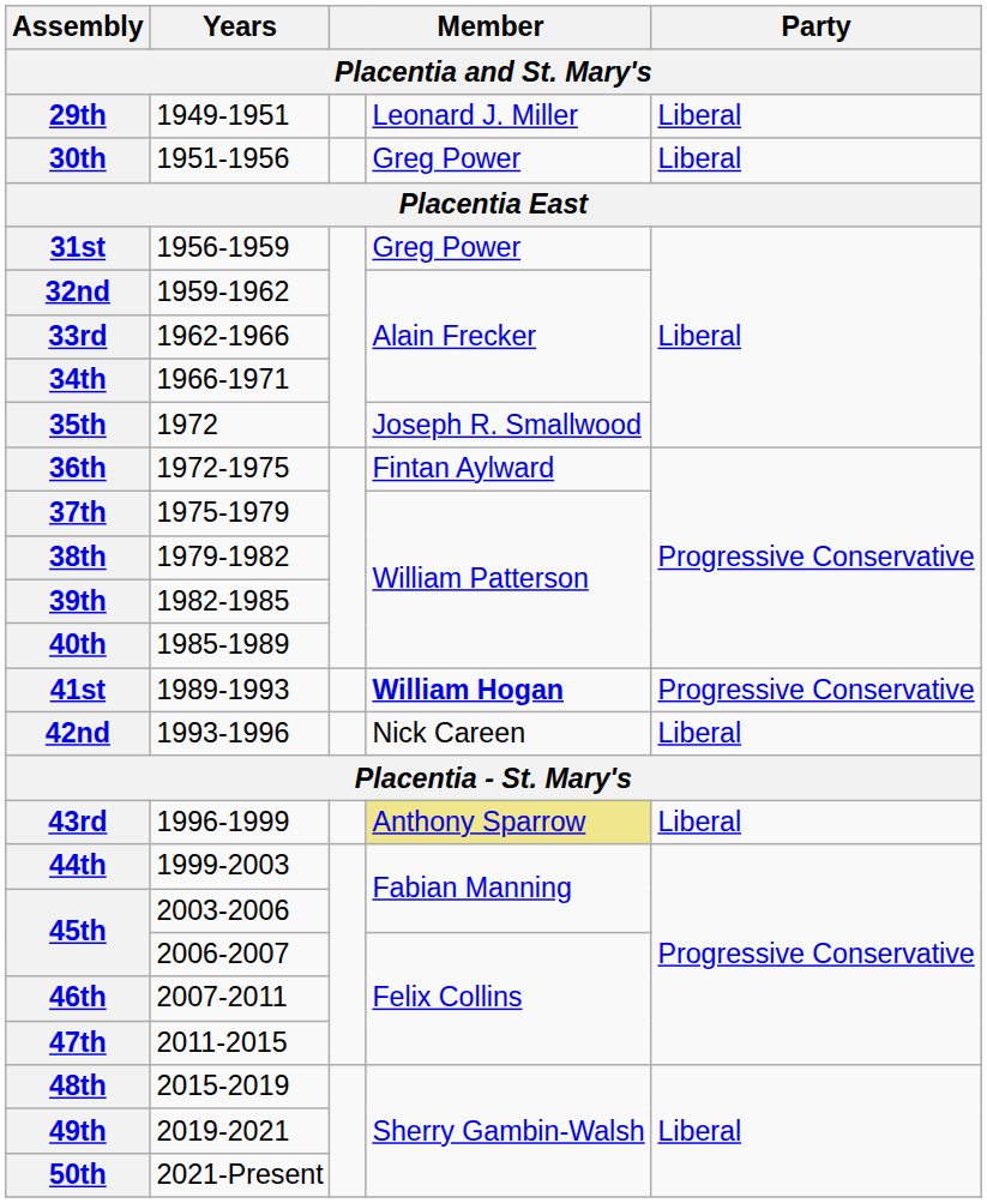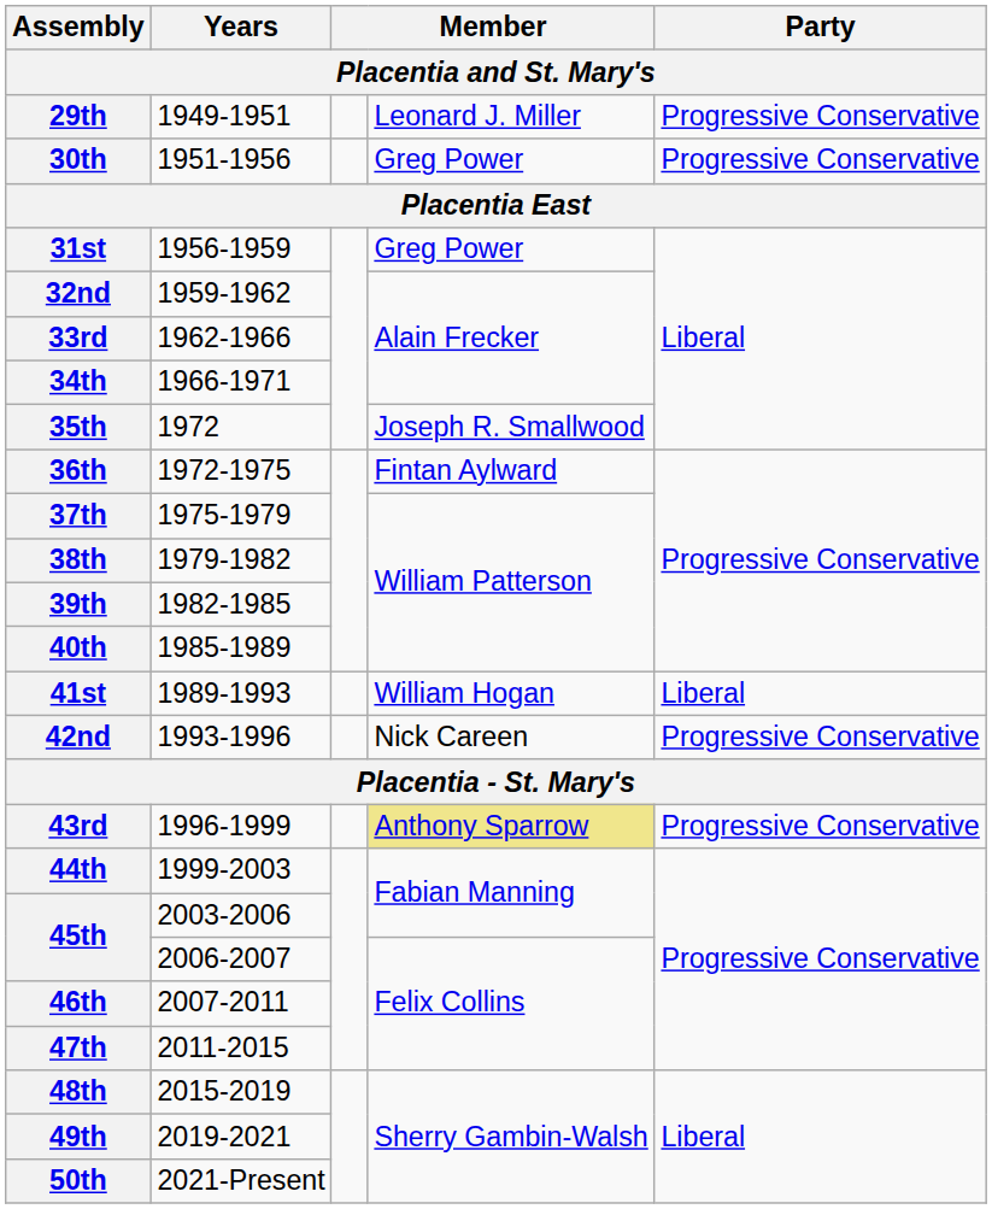 <table class="wikitable sortable">
 <tr>
 <th>Assembly</th>
 <th>Years</th>
 <th colspan="2">Member</th>
 <th>Party</th>
 </tr>
 <tr>
 <th colspan="5"><em>Placentia and St. Mary's</em></th>
 </tr>
 <tr>
 <th scope="row"><a href='#'>29th</a></th>
 <td>1949-1951</td>
 <td>   </td>
 <td><a href='#'>Leonard J. Miller</a></td>
-<td><a href='#'>Liberal</a></td>
+<td><a href='#'>Progressive Conservative</a></td>
 </tr>
 <tr>
 <th scope="row"><a href='#'>30th</a></th>
 <td>1951-1956</td>
 <td></td>
 <td><a href='#'>Greg Power</a></td>
-<td><a href='#'>Liberal</a></td>
+<td><a href='#'>Progressive Conservative</a></td>
 </tr>
 <tr>
 <th colspan="5"><em>Placentia East</em></th>
 </tr>
 <tr>
 <th scope="row"><a href='#'>31st</a></th>
 <td>1956-1959</td>
 <td rowspan="5" ></td>
 <td><a href='#'>Greg Power</a></td>
 <td rowspan="5"><a href='#'>Liberal</a></td>
 </tr>
 <tr>
 <th scope="row"><a href='#'>32nd</a></th>
 <td>1959-1962</td>
 <td rowspan="3"><a href='#'>Alain Frecker</a></td>
 </tr>
 <tr>
 <th scope="row"><a href='#'>33rd</a></th>
 <td>1962-1966</td>
 </tr>
 <tr>
 <th scope="row"><a href='#'>34th</a></th>
 <td>1966-1971</td>
 </tr>
 <tr>
 <th scope="row"><a href='#'>35th</a></th>
 <td>1972</td>
 <td><a href='#'>Joseph R. Smallwood</a></td>
 </tr>
 <tr>
 <th scope="row"><a href='#'>36th</a></th>
 <td>1972-1975</td>
 <td rowspan="5" >   </td>
 <td><a href='#'>Fintan Aylward</a></td>
 <td rowspan="5"><a href='#'>Progressive Conservative</a></td>
 </tr>
 <tr>
 <th scope="row"><a href='#'>37th</a></th>
 <td>1975-1979</td>
 <td rowspan="4"><a href='#'>William Patterson</a></td>
 </tr>
 <tr>
 <th scope="row"><a href='#'>38th</a></th>
 <td>1979-1982</td>
 </tr>
 <tr>
 <th scope="row"><a href='#'>39th</a></th>
 <td>1982-1985</td>
 </tr>
 <tr>
 <th scope="row"><a href='#'>40th</a></th>
 <td>1985-1989</td>
 </tr>
 <tr>
 <th scope="row"><a href='#'>41st</a></th>
 <td>1989-1993</td>
 <td></td>
-<td><strong><a href='#'>William Hogan</a></strong></td>
-<td><a href='#'>Progressive Conservative</a></td>
+<td><a href='#'>William Hogan</a></td>
+<td><a href='#'>Liberal</a></td>
 </tr>
 <tr>
 <th scope="row"><a href='#'>42nd</a></th>
 <td>1993-1996</td>
 <td>   </td>
 <td>Nick Careen</td>
-<td><a href='#'>Liberal</a></td>
+<td><a href='#'>Progressive Conservative</a></td>
 </tr>
 <tr>
 <th colspan="5"><em>Placentia - St. Mary's</em></th>
 </tr>
 <tr>
 <th scope="row"><a href='#'>43rd</a></th>
 <td>1996-1999</td>
 <td></td>
 <td style="background: khaki;"><a href='#'>Anthony Sparrow</a></td>
-<td><a href='#'>Liberal</a></td>
+<td><a href='#'>Progressive Conservative</a></td>
 </tr>
 <tr>
 <th scope="row"><a href='#'>44th</a></th>
 <td>1999-2003</td>
 <td rowspan="5" >   </td>
 <td rowspan="2"><a href='#'>Fabian Manning</a></td>
 <td rowspan="5"><a href='#'>Progressive Conservative</a></td>
 </tr>
 <tr>
 <th scope="rowgroup" rowspan="2" bgcolor="CCCCCC"><a href='#'>45th</a></th>
 <td>2003-2006</td>
 </tr>
 <tr>
 <td scope="row">2006-2007</td>
 <td rowspan="3"><a href='#'>Felix Collins</a></td>
 </tr>
 <tr>
 <th scope="row"><a href='#'>46th</a></th>
 <td>2007-2011</td>
 </tr>
 <tr>
 <th scope="row"><a href='#'>47th</a></th>
 <td>2011-2015</td>
 </tr>
 <tr>
 <th scope="row"><a href='#'>48th</a></th>
 <td>2015-2019</td>
 <td rowspan="3" ></td>
 <td rowspan="3"><a href='#'>Sherry Gambin-Walsh</a></td>
 <td rowspan="3"><a href='#'>Liberal</a></td>
 </tr>
 <tr>
 <th scope="row"><a href='#'>49th</a></th>
 <td>2019-2021</td>
 </tr>
 <tr>
 <th scope="row"><a href='#'>50th</a></th>
 <td>2021-Present</td>
 </tr>
 </table>
